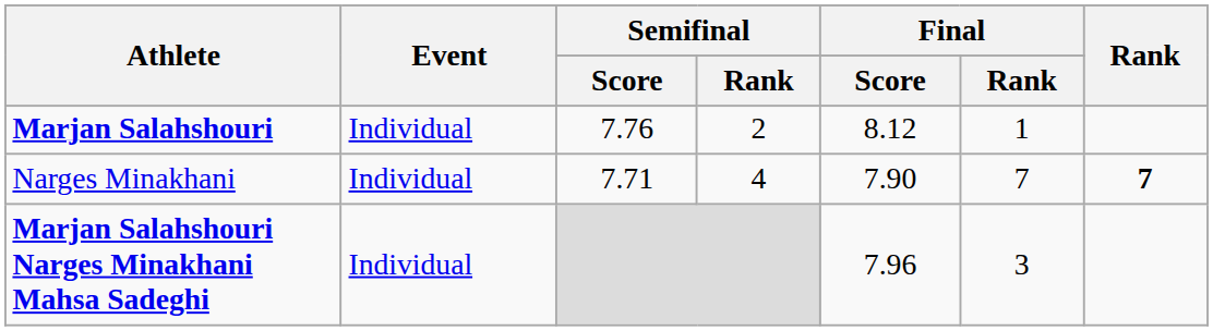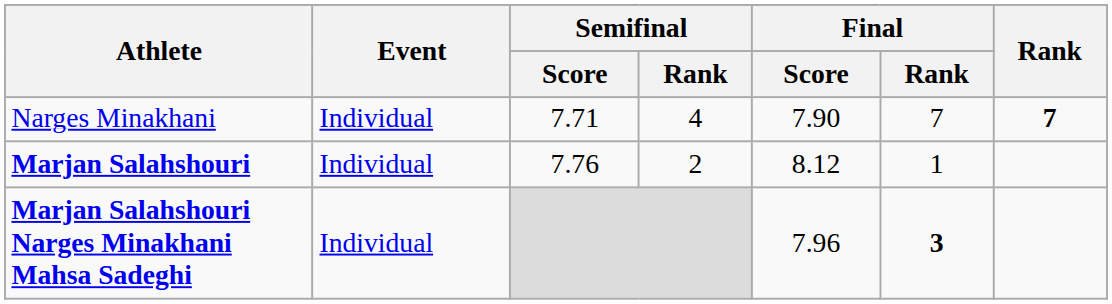 <table class="wikitable" width="65%" style="text-align:center; font-size:90%">
 <tr>
 <th rowspan="2" width="17%">Athlete</th>
 <th rowspan="2" width="10%">Event</th>
 <th colspan="2">Semifinal</th>
 <th colspan="2">Final</th>
 <th rowspan="2" width="5%">Rank</th>
 </tr>
 <tr>
 <th width="7%">Score</th>
 <th width="5%">Rank</th>
 <th width="7%">Score</th>
 <th width="5%">Rank</th>
 </tr>
 <tr>
+<td align="left"><a href='#'>Narges Minakhani</a></td>
+<td align="left"><a href='#'>Individual</a></td>
+<td>7.71</td>
+<td>4 <strong></strong></td>
+<td>7.90</td>
+<td>7</td>
+<td><strong>7</strong></td>
+</tr>
+<tr>
 <td align="left"><strong><a href='#'>Marjan Salahshouri</a></strong></td>
 <td align="left"><a href='#'>Individual</a></td>
 <td>7.76</td>
 <td>2 <strong></strong></td>
 <td>8.12</td>
 <td>1</td>
 <td></td>
 </tr>
 <tr>
-<td align="left"><a href='#'>Narges Minakhani</a></td>
-<td align="left"><a href='#'>Individual</a></td>
-<td>7.71</td>
-<td>4 <strong></strong></td>
-<td>7.90</td>
-<td>7</td>
-<td><strong>7</strong></td>
-</tr>
-<tr>
 <td align="left"><strong><a href='#'>Marjan Salahshouri</a><br><a href='#'>Narges Minakhani</a><br><a href='#'>Mahsa Sadeghi</a></strong></td>
 <td align="left"><a href='#'>Individual</a></td>
 <td colspan=2 bgcolor=#DCDCDC></td>
 <td>7.96</td>
-<td>3</td>
+<td><strong>3</strong></td>
 <td></td>
 </tr>
 </table>
